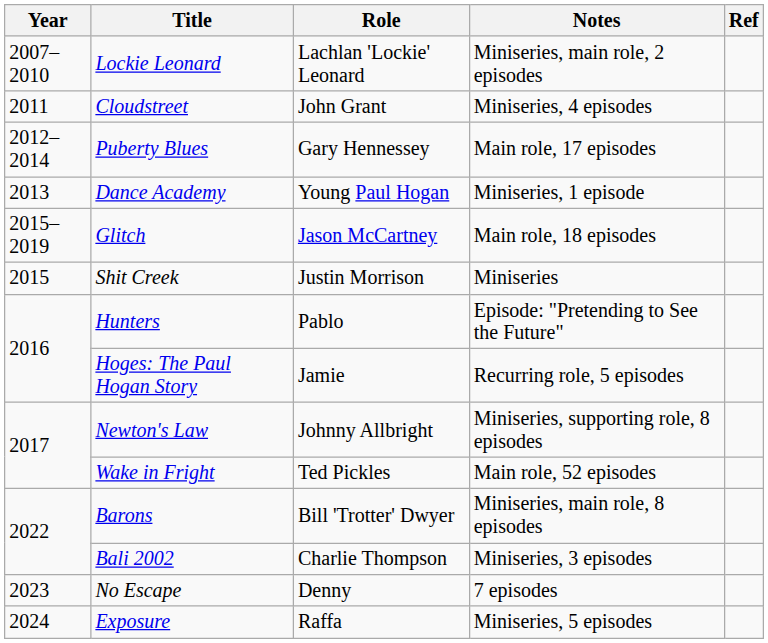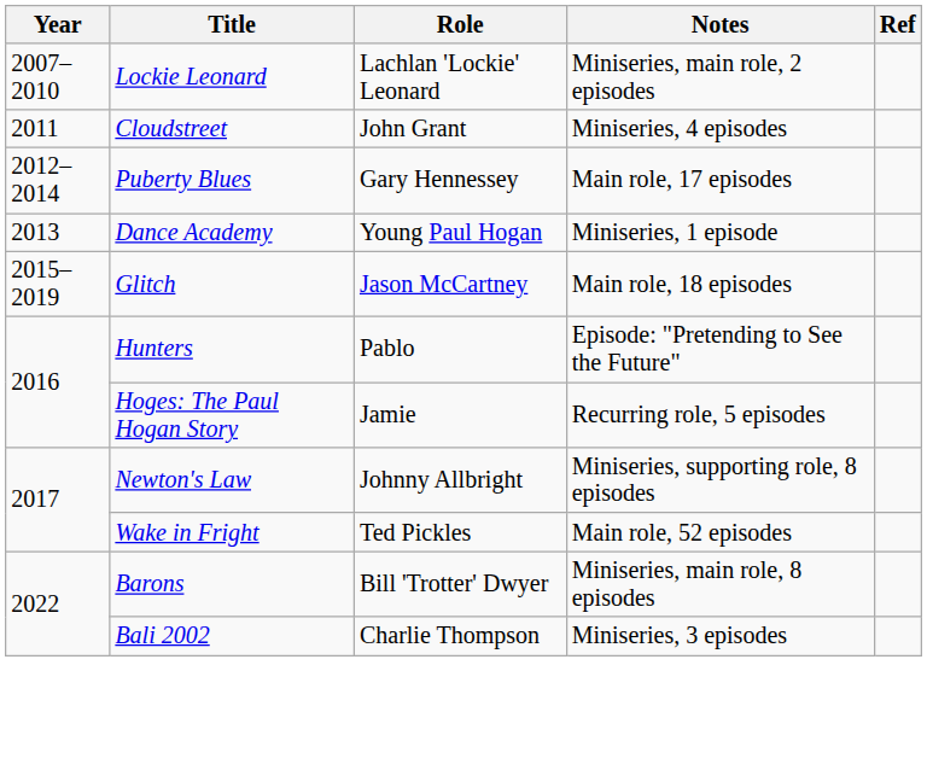 <table class="wikitable sortable">
 <tr>
 <th>Year</th>
 <th>Title</th>
 <th>Role</th>
 <th class="unsortable">Notes</th>
 <th>Ref</th>
 </tr>
 <tr>
 <td>2007–2010</td>
 <td><em><a href='#'>Lockie Leonard</a></em></td>
 <td>Lachlan 'Lockie' Leonard</td>
 <td>Miniseries, main role, 2 episodes</td>
 <td></td>
 </tr>
 <tr>
 <td>2011</td>
 <td><em><a href='#'>Cloudstreet</a></em></td>
 <td>John Grant</td>
 <td>Miniseries, 4 episodes</td>
 <td></td>
 </tr>
 <tr>
 <td>2012–2014</td>
 <td><em><a href='#'>Puberty Blues</a></em></td>
 <td>Gary Hennessey</td>
 <td>Main role, 17 episodes</td>
 <td></td>
 </tr>
 <tr>
 <td>2013</td>
 <td><em><a href='#'>Dance Academy</a></em></td>
 <td>Young <a href='#'>Paul Hogan</a></td>
 <td>Miniseries, 1 episode</td>
 <td></td>
 </tr>
 <tr>
 <td>2015–2019</td>
 <td><em><a href='#'>Glitch</a></em></td>
 <td><a href='#'>Jason McCartney</a></td>
 <td>Main role, 18 episodes</td>
 <td></td>
 </tr>
 <tr>
-<td>2015</td>
-<td><em>Shit Creek</em></td>
-<td>Justin Morrison</td>
-<td>Miniseries</td>
-<td></td>
-</tr>
-<tr>
 <td rowspan="2">2016</td>
 <td><em><a href='#'>Hunters</a></em></td>
 <td>Pablo</td>
 <td>Episode: "Pretending to See the Future"</td>
 <td></td>
 </tr>
 <tr>
 <td><em><a href='#'>Hoges: The Paul Hogan Story</a></em></td>
 <td>Jamie</td>
 <td>Recurring role, 5 episodes</td>
 <td></td>
 </tr>
 <tr>
 <td rowspan="2">2017</td>
 <td><em><a href='#'>Newton's Law</a></em></td>
 <td>Johnny Allbright</td>
 <td>Miniseries, supporting role, 8 episodes</td>
 <td></td>
 </tr>
 <tr>
 <td><em><a href='#'>Wake in Fright</a></em></td>
 <td>Ted Pickles</td>
 <td>Main role, 52 episodes</td>
 <td></td>
 </tr>
 <tr>
 <td rowspan="2">2022</td>
 <td><em><a href='#'>Barons</a></em></td>
 <td>Bill 'Trotter' Dwyer</td>
 <td>Miniseries, main role, 8 episodes</td>
 <td></td>
 </tr>
 <tr>
 <td><em><a href='#'>Bali 2002</a></em></td>
 <td>Charlie Thompson</td>
 <td>Miniseries, 3 episodes</td>
 <td></td>
 </tr>
-<tr>
-<td>2023</td>
-<td><em>No Escape</em></td>
-<td>Denny</td>
-<td>7 episodes</td>
-<td></td>
-</tr>
-<tr>
-<td>2024</td>
-<td><em><a href='#'>Exposure</a></em></td>
-<td>Raffa</td>
-<td>Miniseries, 5 episodes</td>
-<td></td>
-</tr>
 </table>
